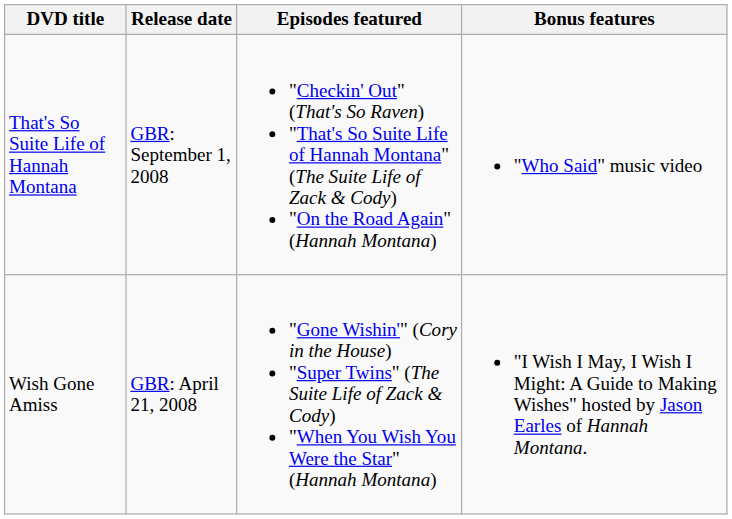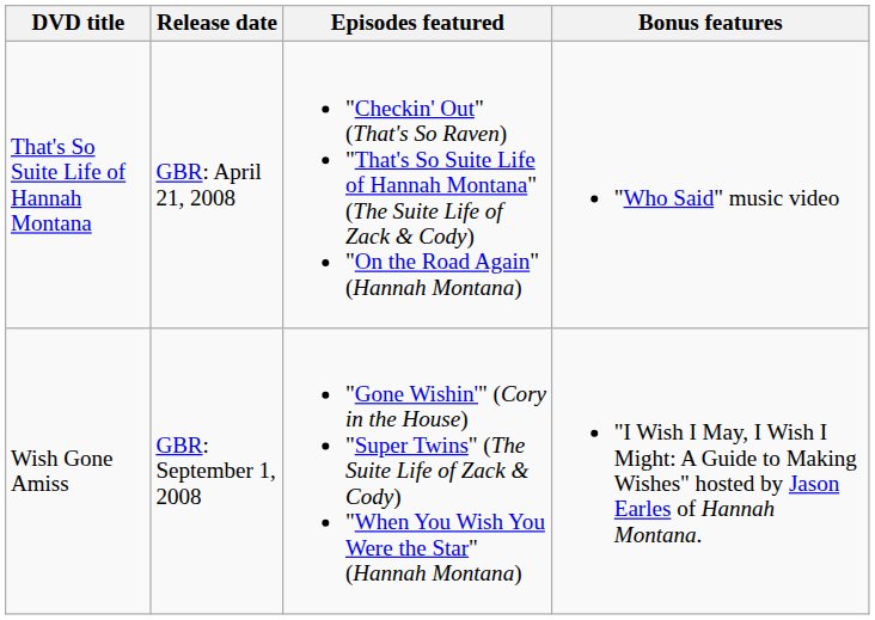 <table class="wikitable">
 <tr>
 <th>DVD title</th>
 <th>Release date</th>
 <th>Episodes featured</th>
 <th>Bonus features</th>
 </tr>
 <tr>
 <td><a href='#'>That's So Suite Life of Hannah Montana</a></td>
-<td><a href='#'>GBR</a>: September 1, 2008</td>
+<td><a href='#'>GBR</a>: April 21, 2008</td>
 <td><br><ul><li>"<a href='#'>Checkin' Out</a>" (<em>That's So Raven</em>)</li><li>"<a href='#'>That's So Suite Life of Hannah Montana</a>" (<em>The Suite Life of Zack & Cody</em>)</li><li>"<a href='#'>On the Road Again</a>" (<em>Hannah Montana</em>)</li></ul></td>
 <td><br><ul><li>"<a href='#'>Who Said</a>" music video</li></ul></td>
 </tr>
 <tr>
 <td>Wish Gone Amiss</td>
-<td><a href='#'>GBR</a>: April 21, 2008</td>
+<td><a href='#'>GBR</a>: September 1, 2008</td>
 <td><br><ul><li>"<a href='#'>Gone Wishin'</a>" (<em>Cory in the House</em>)</li><li>"<a href='#'>Super Twins</a>" (<em>The Suite Life of Zack & Cody</em>)</li><li>"<a href='#'>When You Wish You Were the Star</a>" (<em>Hannah Montana</em>)</li></ul></td>
 <td><br><ul><li>"I Wish I May, I Wish I Might: A Guide to Making Wishes" hosted by <a href='#'>Jason Earles</a> of <em>Hannah Montana</em>.</li></ul></td>
 </tr>
 </table>
